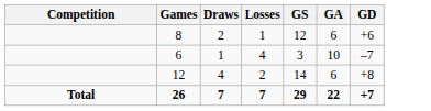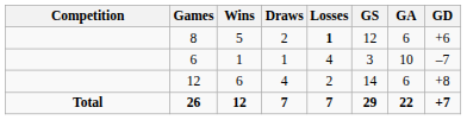 <table class="wikitable">
 <tr>
 <th style="width:185px;">Competition</th>
 <th width="45">Games</th>
+<th width="45">Wins</th>
 <th width="45">Draws</th>
 <th width="45">Losses</th>
 <th width="35">GS</th>
 <th width="35">GA</th>
 <th width="35">GD</th>
 </tr>
 <tr>
 <td align=left></td>
 <td align=center>8</td>
+<td align=center>5</td>
 <td align=center>2</td>
-<td align=center>1</td>
+<td align=center><strong>1</strong></td>
 <td align=center>12</td>
 <td align=center>6</td>
 <td align=center>+6</td>
 </tr>
 <tr>
 <td align=left></td>
 <td align=center>6</td>
+<td align=center>1</td>
 <td align=center>1</td>
 <td align=center>4</td>
 <td align=center>3</td>
 <td align=center>10</td>
 <td align=center>–7</td>
 </tr>
 <tr>
 <td align=left></td>
 <td align=center>12</td>
+<td align=center>6</td>
 <td align=center>4</td>
 <td align=center>2</td>
 <td align=center>14</td>
 <td align=center>6</td>
 <td align=center>+8</td>
 </tr>
 <tr>
 <td align=center><strong>Total</strong></td>
 <td align=center><strong>26</strong></td>
+<td align=center><strong>12</strong></td>
 <td align=center><strong>7</strong></td>
 <td align=center><strong>7</strong></td>
 <td align=center><strong>29</strong></td>
 <td align=center><strong>22</strong></td>
 <td align=center><strong>+7</strong></td>
 </tr>
 </table>
